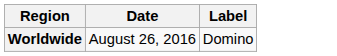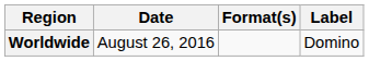 <table class="wikitable plainrowheaders">
 <tr>
 <th scope="col">Region</th>
 <th scope="col">Date</th>
+<th scope="col">Format(s)</th>
 <th scope="col">Label</th>
 </tr>
 <tr>
 <th scope="row">Worldwide</th>
 <td>August 26, 2016</td>
+<td></td>
 <td>Domino</td>
 </tr>
 </table>
